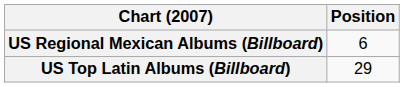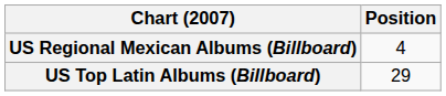 <table class="wikitable sortable plainrowheaders" style="text-align:center;">
 <tr>
 <th scope="col">Chart (2007)</th>
 <th scope="col">Position</th>
 </tr>
 <tr>
 <th scope="row">US Regional Mexican Albums (<em>Billboard</em>)</th>
-<td>6</td>
+<td>4</td>
 </tr>
 <tr>
 <th scope="row">US Top Latin Albums (<em>Billboard</em>)</th>
 <td>29</td>
 </tr>
 </table>
